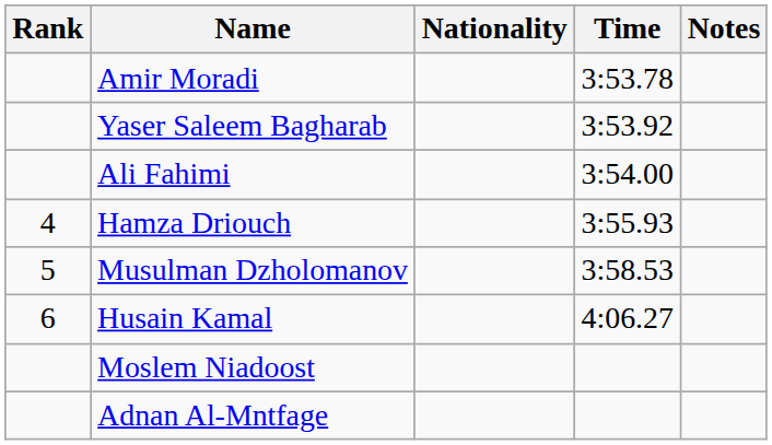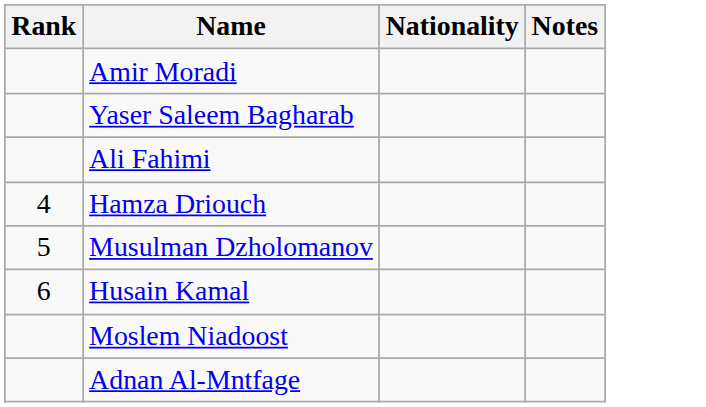 <table class="wikitable sortable" style="text-align:center">
 <tr>
 <th>Rank</th>
 <th>Name</th>
 <th>Nationality</th>
-<th>Time</th>
 <th>Notes</th>
 </tr>
 <tr>
 <td></td>
 <td align=left><a href='#'>Amir Moradi</a></td>
 <td align=left></td>
-<td>3:53.78</td>
 <td></td>
 </tr>
 <tr>
 <td></td>
 <td align=left><a href='#'>Yaser Saleem Bagharab</a></td>
 <td align=left></td>
-<td>3:53.92</td>
 <td></td>
 </tr>
 <tr>
 <td></td>
 <td align=left><a href='#'>Ali Fahimi</a></td>
 <td align=left></td>
-<td>3:54.00</td>
 <td></td>
 </tr>
 <tr>
 <td>4</td>
 <td align=left><a href='#'>Hamza Driouch</a></td>
 <td align=left></td>
-<td>3:55.93</td>
 <td></td>
 </tr>
 <tr>
 <td>5</td>
 <td align=left><a href='#'>Musulman Dzholomanov</a></td>
 <td align=left></td>
-<td>3:58.53</td>
 <td></td>
 </tr>
 <tr>
 <td>6</td>
 <td align=left><a href='#'>Husain Kamal</a></td>
 <td align=left></td>
-<td>4:06.27</td>
 <td></td>
 </tr>
 <tr>
 <td></td>
 <td align=left><a href='#'>Moslem Niadoost</a></td>
 <td align=left></td>
 <td></td>
-<td></td>
 </tr>
 <tr>
 <td></td>
 <td align=left><a href='#'>Adnan Al-Mntfage</a></td>
 <td align=left></td>
 <td></td>
-<td></td>
 </tr>
 </table>
